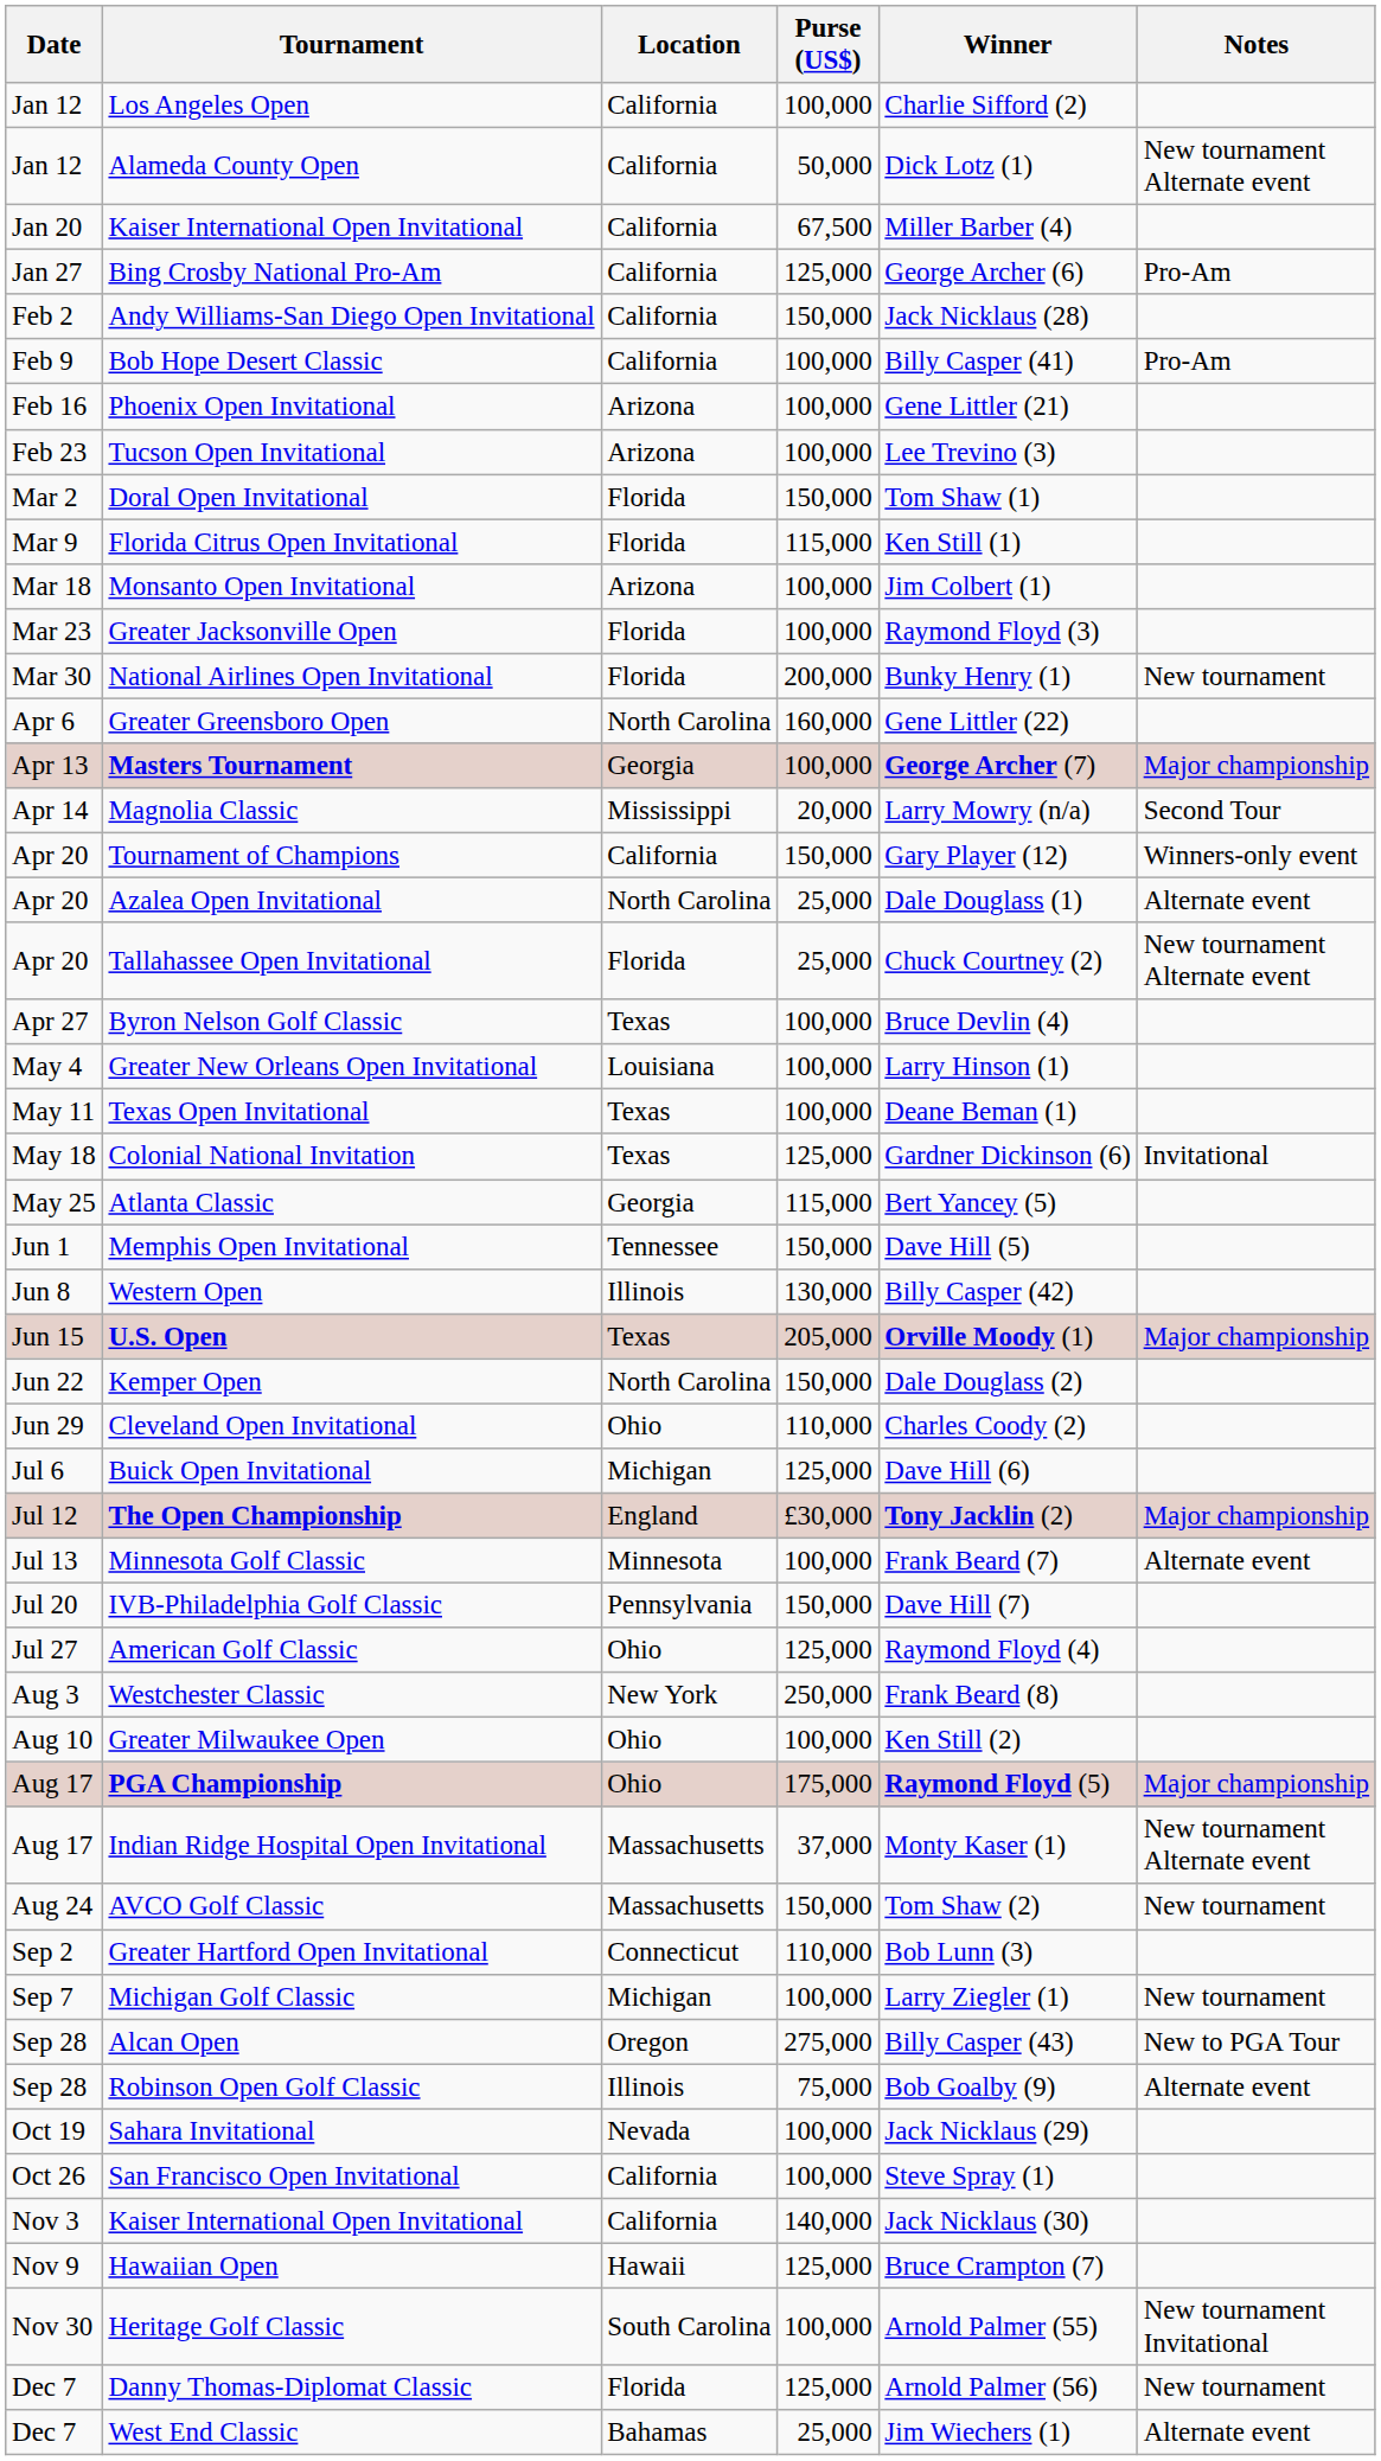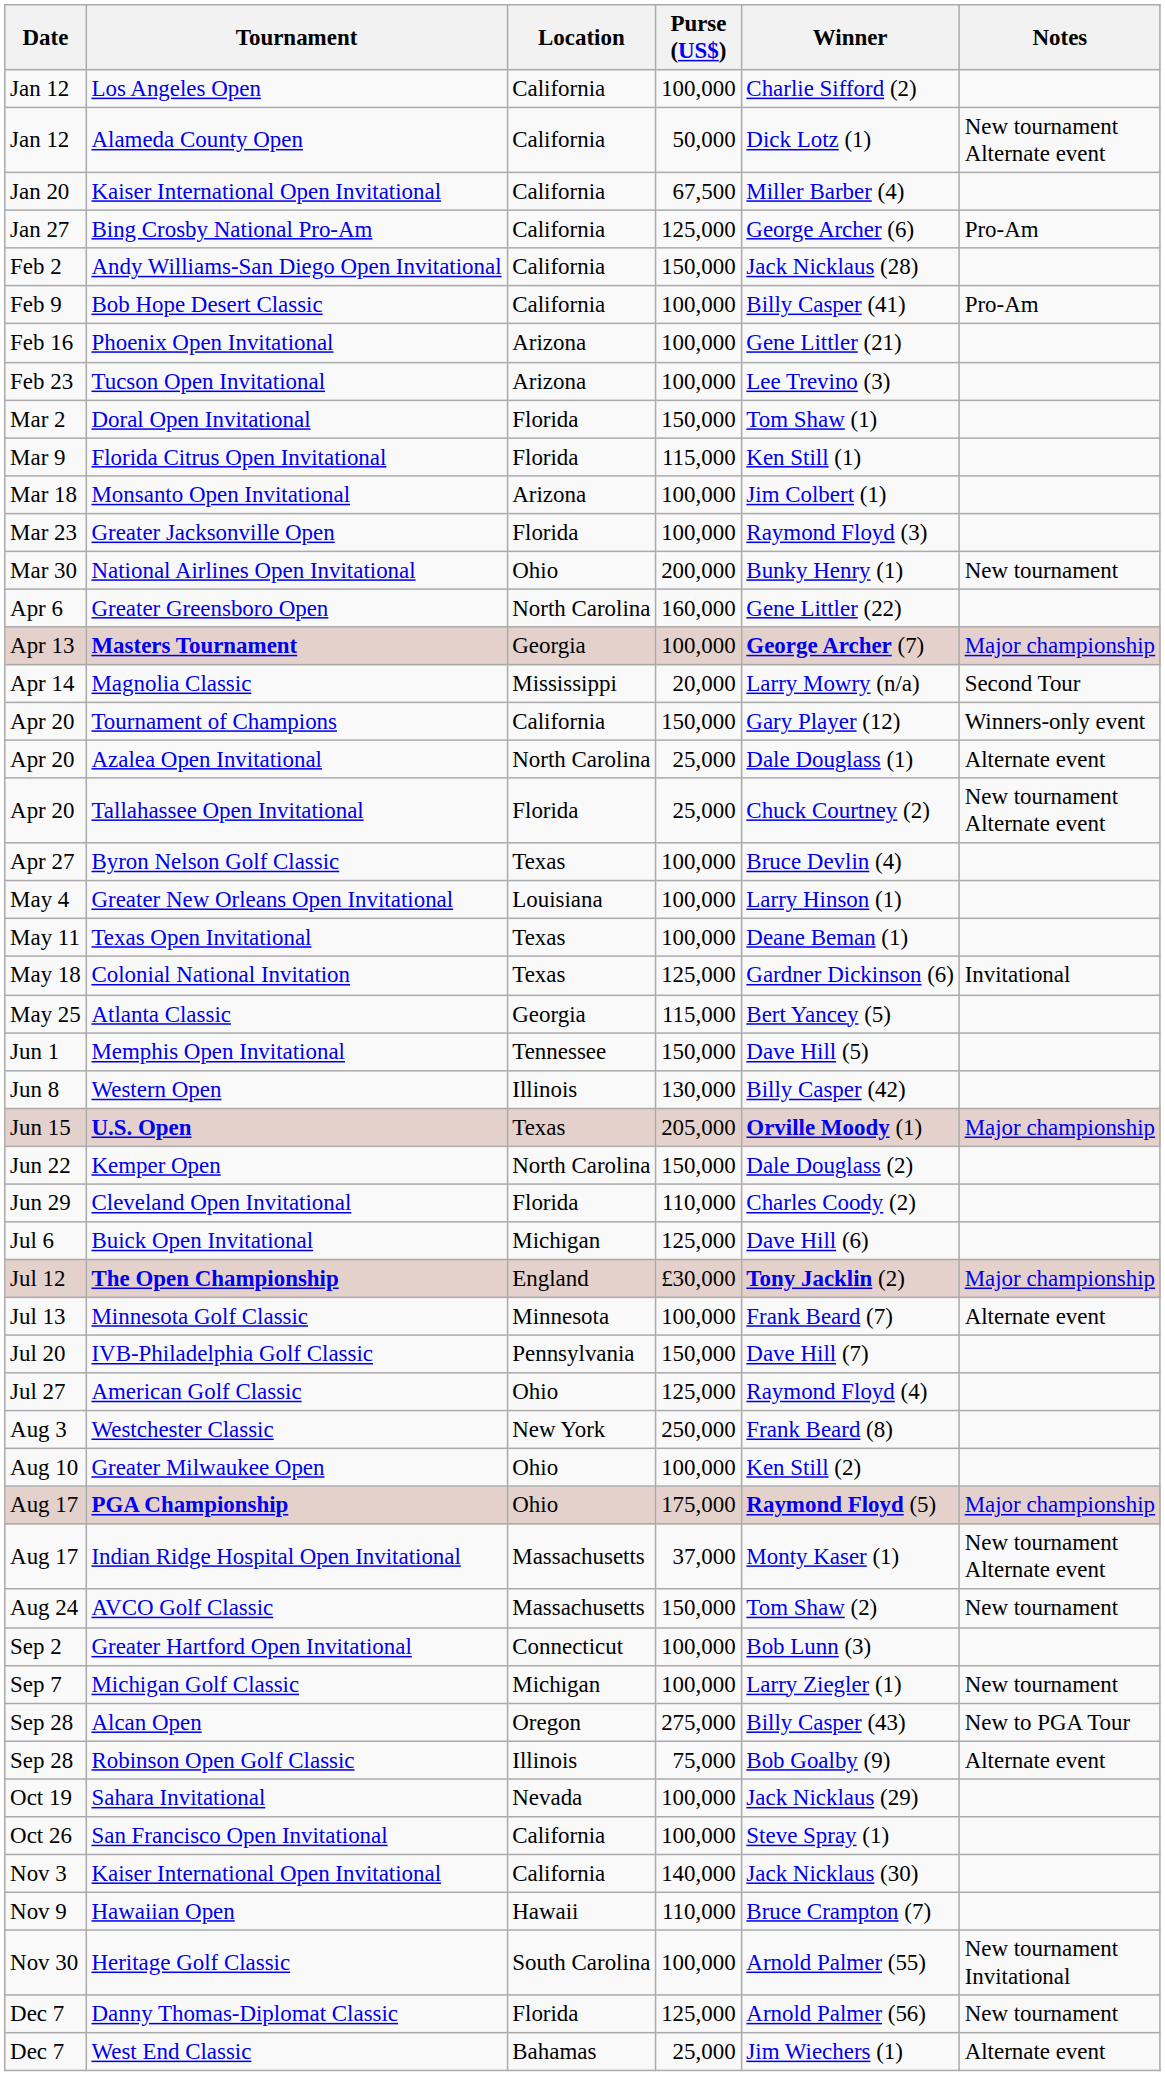 <table class="wikitable" style="font-size:95%">
 <tr>
 <th>Date</th>
 <th>Tournament</th>
 <th>Location</th>
 <th>Purse<br>(<a href='#'>US$</a>)</th>
 <th>Winner</th>
 <th>Notes</th>
 </tr>
 <tr>
 <td>Jan 12</td>
 <td><a href='#'>Los Angeles Open</a></td>
 <td>California</td>
 <td align=right>100,000</td>
 <td> <a href='#'>Charlie Sifford</a> (2)</td>
 <td></td>
 </tr>
 <tr>
 <td>Jan 12</td>
 <td><a href='#'>Alameda County Open</a></td>
 <td>California</td>
 <td align=right>50,000</td>
 <td> <a href='#'>Dick Lotz</a> (1)</td>
 <td>New tournament<br>Alternate event</td>
 </tr>
 <tr>
 <td>Jan 20</td>
 <td><a href='#'>Kaiser International Open Invitational</a></td>
 <td>California</td>
 <td align=right>67,500</td>
 <td> <a href='#'>Miller Barber</a> (4)</td>
 <td></td>
 </tr>
 <tr>
 <td>Jan 27</td>
 <td><a href='#'>Bing Crosby National Pro-Am</a></td>
 <td>California</td>
 <td align=right>125,000</td>
 <td> <a href='#'>George Archer</a> (6)</td>
 <td>Pro-Am</td>
 </tr>
 <tr>
 <td>Feb 2</td>
 <td><a href='#'>Andy Williams-San Diego Open Invitational</a></td>
 <td>California</td>
 <td align=right>150,000</td>
 <td> <a href='#'>Jack Nicklaus</a> (28)</td>
 <td></td>
 </tr>
 <tr>
 <td>Feb 9</td>
 <td><a href='#'>Bob Hope Desert Classic</a></td>
 <td>California</td>
 <td align=right>100,000</td>
 <td> <a href='#'>Billy Casper</a> (41)</td>
 <td>Pro-Am</td>
 </tr>
 <tr>
 <td>Feb 16</td>
 <td><a href='#'>Phoenix Open Invitational</a></td>
 <td>Arizona</td>
 <td align=right>100,000</td>
 <td> <a href='#'>Gene Littler</a> (21)</td>
 <td></td>
 </tr>
 <tr>
 <td>Feb 23</td>
 <td><a href='#'>Tucson Open Invitational</a></td>
 <td>Arizona</td>
 <td align=right>100,000</td>
 <td> <a href='#'>Lee Trevino</a> (3)</td>
 <td></td>
 </tr>
 <tr>
 <td>Mar 2</td>
 <td><a href='#'>Doral Open Invitational</a></td>
 <td>Florida</td>
 <td align=right>150,000</td>
 <td> <a href='#'>Tom Shaw</a> (1)</td>
 <td></td>
 </tr>
 <tr>
 <td>Mar 9</td>
 <td><a href='#'>Florida Citrus Open Invitational</a></td>
 <td>Florida</td>
 <td align=right>115,000</td>
 <td> <a href='#'>Ken Still</a> (1)</td>
 <td></td>
 </tr>
 <tr>
 <td>Mar 18</td>
 <td><a href='#'>Monsanto Open Invitational</a></td>
 <td>Arizona</td>
 <td align=right>100,000</td>
 <td> <a href='#'>Jim Colbert</a> (1)</td>
 <td></td>
 </tr>
 <tr>
 <td>Mar 23</td>
 <td><a href='#'>Greater Jacksonville Open</a></td>
 <td>Florida</td>
 <td align=right>100,000</td>
 <td> <a href='#'>Raymond Floyd</a> (3)</td>
 <td></td>
 </tr>
 <tr>
 <td>Mar 30</td>
 <td><a href='#'>National Airlines Open Invitational</a></td>
-<td>Florida</td>
+<td>Ohio</td>
 <td align=right>200,000</td>
 <td> <a href='#'>Bunky Henry</a> (1)</td>
 <td>New tournament</td>
 </tr>
 <tr>
 <td>Apr 6</td>
 <td><a href='#'>Greater Greensboro Open</a></td>
 <td>North Carolina</td>
 <td align=right>160,000</td>
 <td> <a href='#'>Gene Littler</a> (22)</td>
 <td></td>
 </tr>
 <tr style="background:#e5d1cb;">
 <td>Apr 13</td>
 <td><strong><a href='#'>Masters Tournament</a></strong></td>
 <td>Georgia</td>
 <td align=right>100,000</td>
 <td> <strong><a href='#'>George Archer</a></strong> (7)</td>
 <td><a href='#'>Major championship</a></td>
 </tr>
 <tr>
 <td>Apr 14</td>
 <td><a href='#'>Magnolia Classic</a></td>
 <td>Mississippi</td>
 <td align=right>20,000</td>
 <td> <a href='#'>Larry Mowry</a> (n/a)</td>
 <td>Second Tour</td>
 </tr>
 <tr>
 <td>Apr 20</td>
 <td><a href='#'>Tournament of Champions</a></td>
 <td>California</td>
 <td align=right>150,000</td>
 <td> <a href='#'>Gary Player</a> (12)</td>
 <td>Winners-only event</td>
 </tr>
 <tr>
 <td>Apr 20</td>
 <td><a href='#'>Azalea Open Invitational</a></td>
 <td>North Carolina</td>
 <td align=right>25,000</td>
 <td> <a href='#'>Dale Douglass</a> (1)</td>
 <td>Alternate event</td>
 </tr>
 <tr>
 <td>Apr 20</td>
 <td><a href='#'>Tallahassee Open Invitational</a></td>
 <td>Florida</td>
 <td align=right>25,000</td>
 <td> <a href='#'>Chuck Courtney</a> (2)</td>
 <td>New tournament<br>Alternate event</td>
 </tr>
 <tr>
 <td>Apr 27</td>
 <td><a href='#'>Byron Nelson Golf Classic</a></td>
 <td>Texas</td>
 <td align=right>100,000</td>
 <td> <a href='#'>Bruce Devlin</a> (4)</td>
 <td></td>
 </tr>
 <tr>
 <td>May 4</td>
 <td><a href='#'>Greater New Orleans Open Invitational</a></td>
 <td>Louisiana</td>
 <td align=right>100,000</td>
 <td> <a href='#'>Larry Hinson</a> (1)</td>
 <td></td>
 </tr>
 <tr>
 <td>May 11</td>
 <td><a href='#'>Texas Open Invitational</a></td>
 <td>Texas</td>
 <td align=right>100,000</td>
 <td> <a href='#'>Deane Beman</a> (1)</td>
 <td></td>
 </tr>
 <tr>
 <td>May 18</td>
 <td><a href='#'>Colonial National Invitation</a></td>
 <td>Texas</td>
 <td align=right>125,000</td>
 <td> <a href='#'>Gardner Dickinson</a> (6)</td>
 <td>Invitational</td>
 </tr>
 <tr>
 <td>May 25</td>
 <td><a href='#'>Atlanta Classic</a></td>
 <td>Georgia</td>
 <td align=right>115,000</td>
 <td> <a href='#'>Bert Yancey</a> (5)</td>
 <td></td>
 </tr>
 <tr>
 <td>Jun 1</td>
 <td><a href='#'>Memphis Open Invitational</a></td>
 <td>Tennessee</td>
 <td align=right>150,000</td>
 <td> <a href='#'>Dave Hill</a> (5)</td>
 <td></td>
 </tr>
 <tr>
 <td>Jun 8</td>
 <td><a href='#'>Western Open</a></td>
 <td>Illinois</td>
 <td align=right>130,000</td>
 <td> <a href='#'>Billy Casper</a> (42)</td>
 <td></td>
 </tr>
 <tr style="background:#e5d1cb;">
 <td>Jun 15</td>
 <td><strong><a href='#'>U.S. Open</a></strong></td>
 <td>Texas</td>
 <td align=right>205,000</td>
 <td> <strong><a href='#'>Orville Moody</a></strong> (1)</td>
 <td><a href='#'>Major championship</a></td>
 </tr>
 <tr>
 <td>Jun 22</td>
 <td><a href='#'>Kemper Open</a></td>
 <td>North Carolina</td>
 <td align=right>150,000</td>
 <td> <a href='#'>Dale Douglass</a> (2)</td>
 <td></td>
 </tr>
 <tr>
 <td>Jun 29</td>
 <td><a href='#'>Cleveland Open Invitational</a></td>
-<td>Ohio</td>
+<td>Florida</td>
 <td align=right>110,000</td>
 <td> <a href='#'>Charles Coody</a> (2)</td>
 <td></td>
 </tr>
 <tr>
 <td>Jul 6</td>
 <td><a href='#'>Buick Open Invitational</a></td>
 <td>Michigan</td>
 <td align=right>125,000</td>
 <td> <a href='#'>Dave Hill</a> (6)</td>
 <td></td>
 </tr>
 <tr style="background:#e5d1cb;">
 <td>Jul 12</td>
 <td><strong><a href='#'>The Open Championship</a></strong></td>
 <td>England</td>
 <td align=right>£30,000</td>
 <td> <strong><a href='#'>Tony Jacklin</a></strong> (2)</td>
 <td><a href='#'>Major championship</a></td>
 </tr>
 <tr>
 <td>Jul 13</td>
 <td><a href='#'>Minnesota Golf Classic</a></td>
 <td>Minnesota</td>
 <td align=right>100,000</td>
 <td> <a href='#'>Frank Beard</a> (7)</td>
 <td>Alternate event</td>
 </tr>
 <tr>
 <td>Jul 20</td>
 <td><a href='#'>IVB-Philadelphia Golf Classic</a></td>
 <td>Pennsylvania</td>
 <td align=right>150,000</td>
 <td> <a href='#'>Dave Hill</a> (7)</td>
 <td></td>
 </tr>
 <tr>
 <td>Jul 27</td>
 <td><a href='#'>American Golf Classic</a></td>
 <td>Ohio</td>
 <td align=right>125,000</td>
 <td> <a href='#'>Raymond Floyd</a> (4)</td>
 <td></td>
 </tr>
 <tr>
 <td>Aug 3</td>
 <td><a href='#'>Westchester Classic</a></td>
 <td>New York</td>
 <td align=right>250,000</td>
 <td> <a href='#'>Frank Beard</a> (8)</td>
 <td></td>
 </tr>
 <tr>
 <td>Aug 10</td>
 <td><a href='#'>Greater Milwaukee Open</a></td>
 <td>Ohio</td>
 <td align=right>100,000</td>
 <td> <a href='#'>Ken Still</a> (2)</td>
 <td></td>
 </tr>
 <tr style="background:#e5d1cb;">
 <td>Aug 17</td>
 <td><strong><a href='#'>PGA Championship</a></strong></td>
 <td>Ohio</td>
 <td align=right>175,000</td>
 <td> <strong><a href='#'>Raymond Floyd</a></strong> (5)</td>
 <td><a href='#'>Major championship</a></td>
 </tr>
 <tr>
 <td>Aug 17</td>
 <td><a href='#'>Indian Ridge Hospital Open Invitational</a></td>
 <td>Massachusetts</td>
 <td align=right>37,000</td>
 <td> <a href='#'>Monty Kaser</a> (1)</td>
 <td>New tournament<br>Alternate event</td>
 </tr>
 <tr>
 <td>Aug 24</td>
 <td><a href='#'>AVCO Golf Classic</a></td>
 <td>Massachusetts</td>
 <td align=right>150,000</td>
 <td> <a href='#'>Tom Shaw</a> (2)</td>
 <td>New tournament</td>
 </tr>
 <tr>
 <td>Sep 2</td>
 <td><a href='#'>Greater Hartford Open Invitational</a></td>
 <td>Connecticut</td>
-<td align=right>110,000</td>
+<td align=right>100,000</td>
 <td> <a href='#'>Bob Lunn</a> (3)</td>
 <td></td>
 </tr>
 <tr>
 <td>Sep 7</td>
 <td><a href='#'>Michigan Golf Classic</a></td>
 <td>Michigan</td>
 <td align=right>100,000</td>
 <td> <a href='#'>Larry Ziegler</a> (1)</td>
 <td>New tournament</td>
 </tr>
 <tr>
 <td>Sep 28</td>
 <td><a href='#'>Alcan Open</a></td>
 <td>Oregon</td>
 <td align=right>275,000</td>
 <td> <a href='#'>Billy Casper</a> (43)</td>
 <td>New to PGA Tour</td>
 </tr>
 <tr>
 <td>Sep 28</td>
 <td><a href='#'>Robinson Open Golf Classic</a></td>
 <td>Illinois</td>
 <td align=right>75,000</td>
 <td> <a href='#'>Bob Goalby</a> (9)</td>
 <td>Alternate event</td>
 </tr>
 <tr>
 <td>Oct 19</td>
 <td><a href='#'>Sahara Invitational</a></td>
 <td>Nevada</td>
 <td align=right>100,000</td>
 <td> <a href='#'>Jack Nicklaus</a> (29)</td>
 <td></td>
 </tr>
 <tr>
 <td>Oct 26</td>
 <td><a href='#'>San Francisco Open Invitational</a></td>
 <td>California</td>
 <td align=right>100,000</td>
 <td> <a href='#'>Steve Spray</a> (1)</td>
 <td></td>
 </tr>
 <tr>
 <td>Nov 3</td>
 <td><a href='#'>Kaiser International Open Invitational</a></td>
 <td>California</td>
 <td align=right>140,000</td>
 <td> <a href='#'>Jack Nicklaus</a> (30)</td>
 <td></td>
 </tr>
 <tr>
 <td>Nov 9</td>
 <td><a href='#'>Hawaiian Open</a></td>
 <td>Hawaii</td>
-<td align=right>125,000</td>
+<td align=right>110,000</td>
 <td> <a href='#'>Bruce Crampton</a> (7)</td>
 <td></td>
 </tr>
 <tr>
 <td>Nov 30</td>
 <td><a href='#'>Heritage Golf Classic</a></td>
 <td>South Carolina</td>
 <td align=right>100,000</td>
 <td> <a href='#'>Arnold Palmer</a> (55)</td>
 <td>New tournament<br>Invitational</td>
 </tr>
 <tr>
 <td>Dec 7</td>
 <td><a href='#'>Danny Thomas-Diplomat Classic</a></td>
 <td>Florida</td>
 <td align=right>125,000</td>
 <td> <a href='#'>Arnold Palmer</a> (56)</td>
 <td>New tournament</td>
 </tr>
 <tr>
 <td>Dec 7</td>
 <td><a href='#'>West End Classic</a></td>
 <td>Bahamas</td>
 <td align=right>25,000</td>
 <td> <a href='#'>Jim Wiechers</a> (1)</td>
 <td>Alternate event</td>
 </tr>
 </table>
